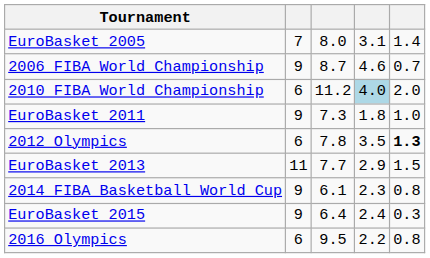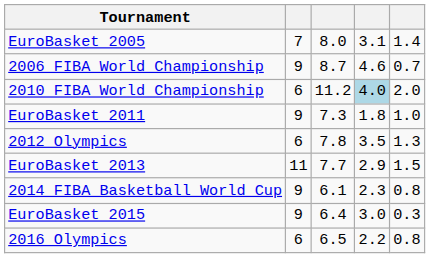 <table class="wikitable sortable">
 <tr>
 <th>Tournament</th>
 <th></th>
 <th></th>
 <th></th>
 <th></th>
 </tr>
 <tr>
 <td><a href='#'>EuroBasket 2005</a></td>
 <td align="center">7</td>
 <td align="center">8.0</td>
 <td align="center">3.1</td>
 <td align="center">1.4</td>
 </tr>
 <tr>
 <td><a href='#'>2006 FIBA World Championship</a></td>
 <td align="center">9</td>
 <td align="center">8.7</td>
 <td align="center">4.6</td>
 <td align="center">0.7</td>
 </tr>
 <tr>
 <td><a href='#'>2010 FIBA World Championship</a></td>
 <td align="center">6</td>
 <td align="center">11.2</td>
 <td align="center" style="background: lightblue;">4.0</td>
 <td align="center">2.0</td>
 </tr>
 <tr>
 <td><a href='#'>EuroBasket 2011</a></td>
 <td align="center">9</td>
 <td align="center">7.3</td>
 <td align="center">1.8</td>
 <td align="center">1.0</td>
 </tr>
 <tr>
 <td><a href='#'>2012 Olympics</a></td>
 <td align="center">6</td>
 <td align="center">7.8</td>
 <td align="center">3.5</td>
-<td align="center"><strong>1.3</strong></td>
+<td align="center">1.3</td>
 </tr>
 <tr>
 <td><a href='#'>EuroBasket 2013</a></td>
 <td align="center">11</td>
 <td align="center">7.7</td>
 <td align="center">2.9</td>
 <td align="center">1.5</td>
 </tr>
 <tr>
 <td><a href='#'>2014 FIBA Basketball World Cup</a></td>
 <td align="center">9</td>
 <td align="center">6.1</td>
 <td align="center">2.3</td>
 <td align="center">0.8</td>
 </tr>
 <tr>
 <td><a href='#'>EuroBasket 2015</a></td>
 <td align="center">9</td>
 <td align="center">6.4</td>
-<td align="center">2.4</td>
+<td align="center">3.0</td>
 <td align="center">0.3</td>
 </tr>
 <tr>
 <td><a href='#'>2016 Olympics</a></td>
 <td align="center">6</td>
-<td align="center">9.5</td>
+<td align="center">6.5</td>
 <td align="center">2.2</td>
 <td align="center">0.8</td>
 </tr>
 </table>
